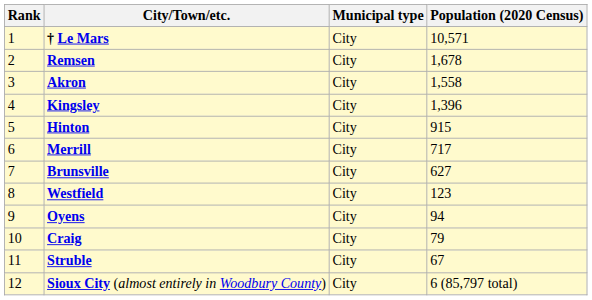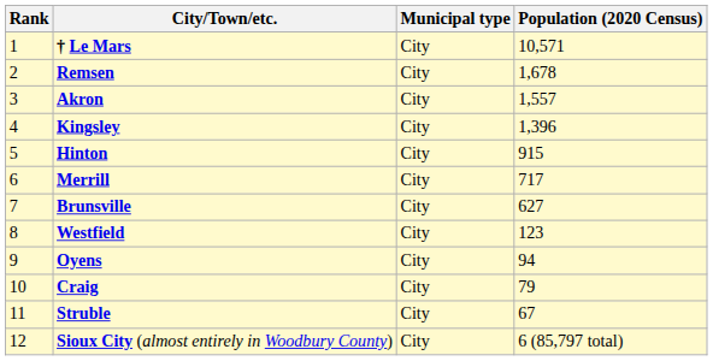 <table class="wikitable sortable">
 <tr>
 <th>Rank</th>
 <th>City/Town/etc.</th>
 <th>Municipal type</th>
 <th>Population (2020 Census)</th>
 </tr>
 <tr style=background-color:#FFFACD>
 <td>1</td>
 <td><strong>†</strong> <strong><a href='#'>Le Mars</a></strong></td>
 <td>City</td>
 <td>10,571</td>
 </tr>
 <tr style=background-color:#FFFACD>
 <td>2</td>
 <td><strong><a href='#'>Remsen</a></strong></td>
 <td>City</td>
 <td>1,678</td>
 </tr>
 <tr style=background-color:#FFFACD>
 <td>3</td>
 <td><strong><a href='#'>Akron</a></strong></td>
 <td>City</td>
-<td>1,558</td>
+<td>1,557</td>
 </tr>
 <tr style=background-color:#FFFACD>
 <td>4</td>
 <td><strong><a href='#'>Kingsley</a></strong></td>
 <td>City</td>
 <td>1,396</td>
 </tr>
 <tr style=background-color:#FFFACD>
 <td>5</td>
 <td><strong><a href='#'>Hinton</a></strong></td>
 <td>City</td>
 <td>915</td>
 </tr>
 <tr style=background-color:#FFFACD>
 <td>6</td>
 <td><strong><a href='#'>Merrill</a></strong></td>
 <td>City</td>
 <td>717</td>
 </tr>
 <tr style=background-color:#FFFACD>
 <td>7</td>
 <td><strong><a href='#'>Brunsville</a></strong></td>
 <td>City</td>
 <td>627</td>
 </tr>
 <tr style=background-color:#FFFACD>
 <td>8</td>
 <td><strong><a href='#'>Westfield</a></strong></td>
 <td>City</td>
 <td>123</td>
 </tr>
 <tr style=background-color:#FFFACD>
 <td>9</td>
 <td><strong><a href='#'>Oyens</a></strong></td>
 <td>City</td>
 <td>94</td>
 </tr>
 <tr style=background-color:#FFFACD>
 <td>10</td>
 <td><strong><a href='#'>Craig</a></strong></td>
 <td>City</td>
 <td>79</td>
 </tr>
 <tr style=background-color:#FFFACD>
 <td>11</td>
 <td><strong><a href='#'>Struble</a></strong></td>
 <td>City</td>
 <td>67</td>
 </tr>
 <tr style=background-color:#FFFACD>
 <td>12</td>
 <td><strong><a href='#'>Sioux City</a></strong> (<em>almost entirely in <a href='#'>Woodbury County</a></em>)</td>
 <td>City</td>
 <td>6 (85,797 total)</td>
 </tr>
 </table>
